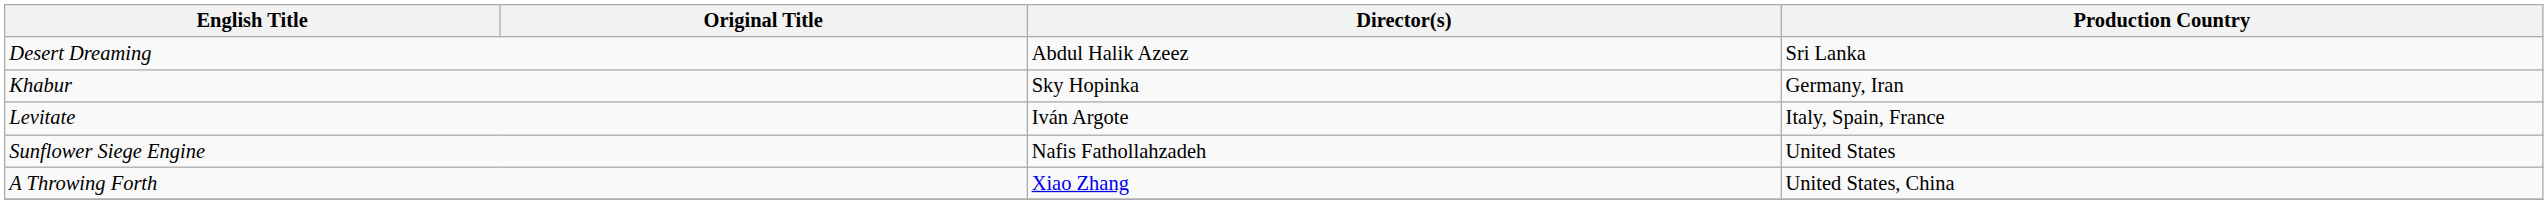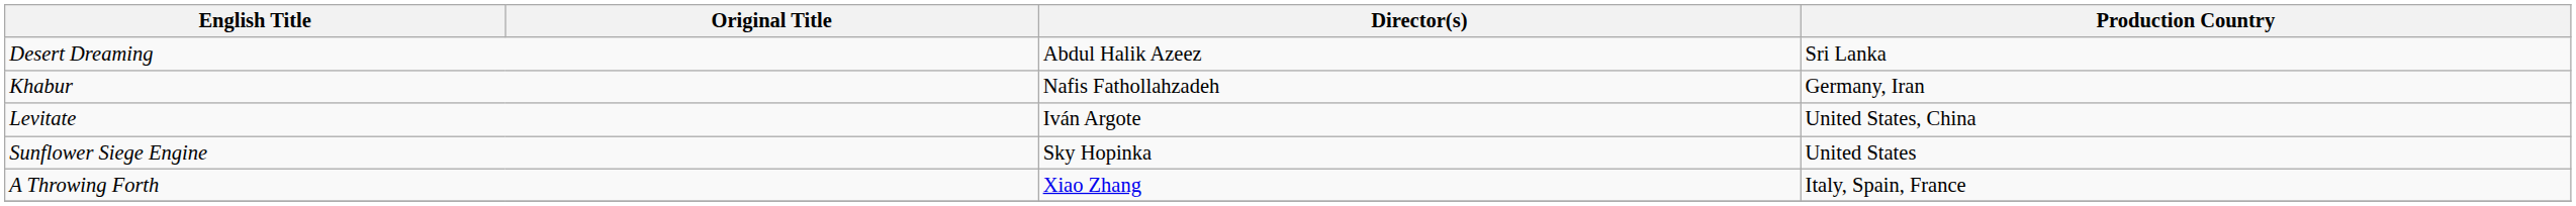 <table class="wikitable" style="width:100%; margin-bottom:4px">
 <tr>
 <th>English Title</th>
 <th>Original Title</th>
 <th>Director(s)</th>
 <th>Production Country</th>
 </tr>
 <tr>
 <td colspan="2"><em>Desert Dreaming</em></td>
 <td>Abdul Halik Azeez</td>
 <td>Sri Lanka</td>
 </tr>
 <tr>
 <td colspan="2"><em>Khabur</em></td>
-<td>Sky Hopinka</td>
+<td>Nafis Fathollahzadeh</td>
 <td>Germany, Iran</td>
 </tr>
 <tr>
 <td colspan="2"><em>Levitate</em></td>
 <td>Iván Argote</td>
-<td>Italy, Spain, France</td>
+<td>United States, China</td>
 </tr>
 <tr>
 <td colspan="2"><em>Sunflower Siege Engine</em></td>
-<td>Nafis Fathollahzadeh</td>
+<td>Sky Hopinka</td>
 <td>United States</td>
 </tr>
 <tr>
 <td colspan="2"><em>A Throwing Forth</em></td>
 <td><a href='#'>Xiao Zhang</a></td>
-<td>United States, China</td>
+<td>Italy, Spain, France</td>
 </tr>
 <tr>
 </tr>
 </table>
